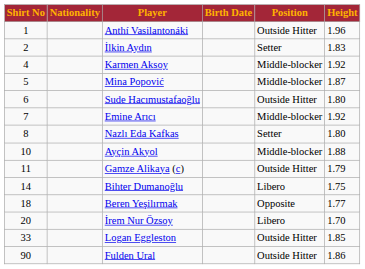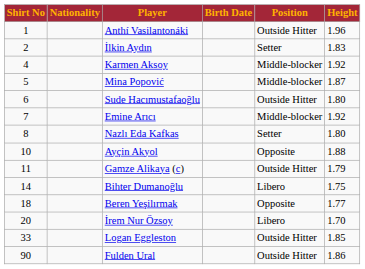 <table class=wikitable style="font-size:95%;">
 <tr>
 <th style="color:#FFB300; background:#A32638;">Shirt No</th>
 <th style="color:#FFB300; background:#A32638;">Nationality</th>
 <th style="color:#FFB300; background:#A32638;">Player</th>
 <th style="color:#FFB300; background:#A32638;">Birth Date</th>
 <th style="color:#FFB300; background:#A32638;">Position</th>
 <th style="color:#FFB300; background:#A32638;">Height</th>
 </tr>
 <tr>
 <td align=center>1</td>
 <td></td>
 <td><a href='#'>Anthí Vasilantonáki</a></td>
 <td></td>
 <td>Outside Hitter</td>
 <td>1.96</td>
 </tr>
 <tr>
 <td align=center>2</td>
 <td></td>
 <td><a href='#'>İlkin Aydın</a></td>
 <td></td>
 <td>Setter</td>
 <td>1.83</td>
 </tr>
 <tr>
 <td align=center>4</td>
 <td></td>
 <td><a href='#'>Karmen Aksoy</a></td>
 <td></td>
 <td>Middle-blocker</td>
 <td>1.92</td>
 </tr>
 <tr>
 <td align=center>5</td>
 <td></td>
 <td><a href='#'>Mina Popović</a></td>
 <td></td>
 <td>Middle-blocker</td>
 <td>1.87</td>
 </tr>
 <tr>
 <td align=center>6</td>
 <td></td>
 <td><a href='#'>Sude Hacımustafaoğlu</a></td>
 <td></td>
 <td>Outside Hitter</td>
 <td>1.80</td>
 </tr>
 <tr>
 <td align=center>7</td>
 <td></td>
 <td><a href='#'>Emine Arıcı</a></td>
 <td></td>
 <td>Middle-blocker</td>
 <td>1.92</td>
 </tr>
 <tr>
 <td align=center>8</td>
 <td></td>
 <td><a href='#'>Nazlı Eda Kafkas</a></td>
 <td></td>
 <td>Setter</td>
 <td>1.80</td>
 </tr>
 <tr>
 <td align=center>10</td>
 <td></td>
 <td><a href='#'>Ayçin Akyol</a></td>
 <td></td>
-<td>Middle-blocker</td>
+<td>Opposite</td>
 <td>1.88</td>
 </tr>
 <tr>
 <td align=center>11</td>
 <td></td>
 <td><a href='#'>Gamze Alikaya</a> (<a href='#'>c</a>)</td>
 <td></td>
 <td>Outside Hitter</td>
 <td>1.79</td>
 </tr>
 <tr>
 <td align=center>14</td>
 <td></td>
 <td><a href='#'>Bihter Dumanoğlu</a></td>
 <td></td>
 <td>Libero</td>
 <td>1.75</td>
 </tr>
 <tr>
 <td align=center>18</td>
 <td></td>
 <td><a href='#'>Beren Yeşilırmak</a></td>
 <td></td>
 <td>Opposite</td>
 <td>1.77</td>
 </tr>
 <tr>
 <td align=center>20</td>
 <td></td>
 <td><a href='#'>İrem Nur Özsoy</a></td>
 <td></td>
 <td>Libero</td>
 <td>1.70</td>
 </tr>
 <tr>
 <td align=center>33</td>
 <td></td>
 <td><a href='#'>Logan Eggleston</a></td>
 <td></td>
 <td>Outside Hitter</td>
 <td>1.85</td>
 </tr>
 <tr>
 <td align=center>90</td>
 <td></td>
 <td><a href='#'>Fulden Ural</a></td>
 <td></td>
 <td>Outside Hitter</td>
 <td>1.86</td>
 </tr>
 </table>
